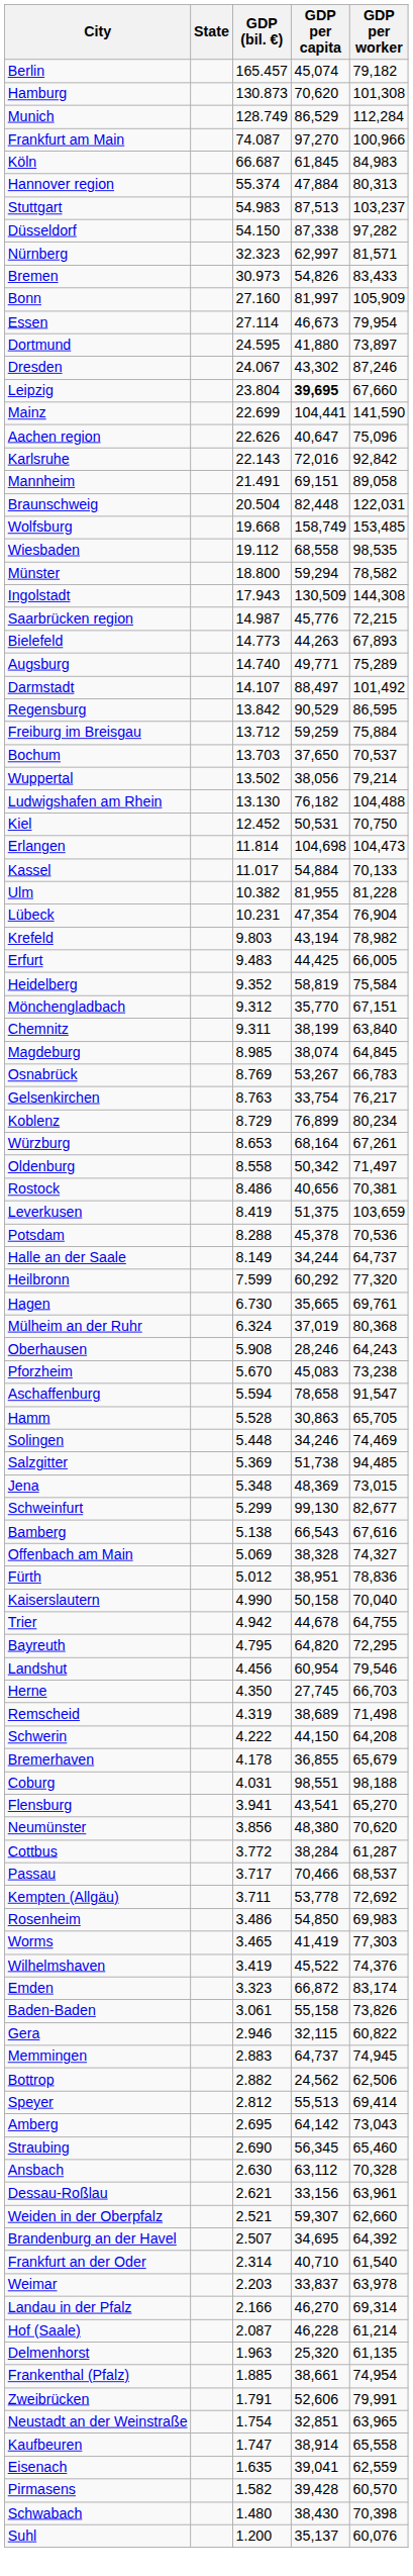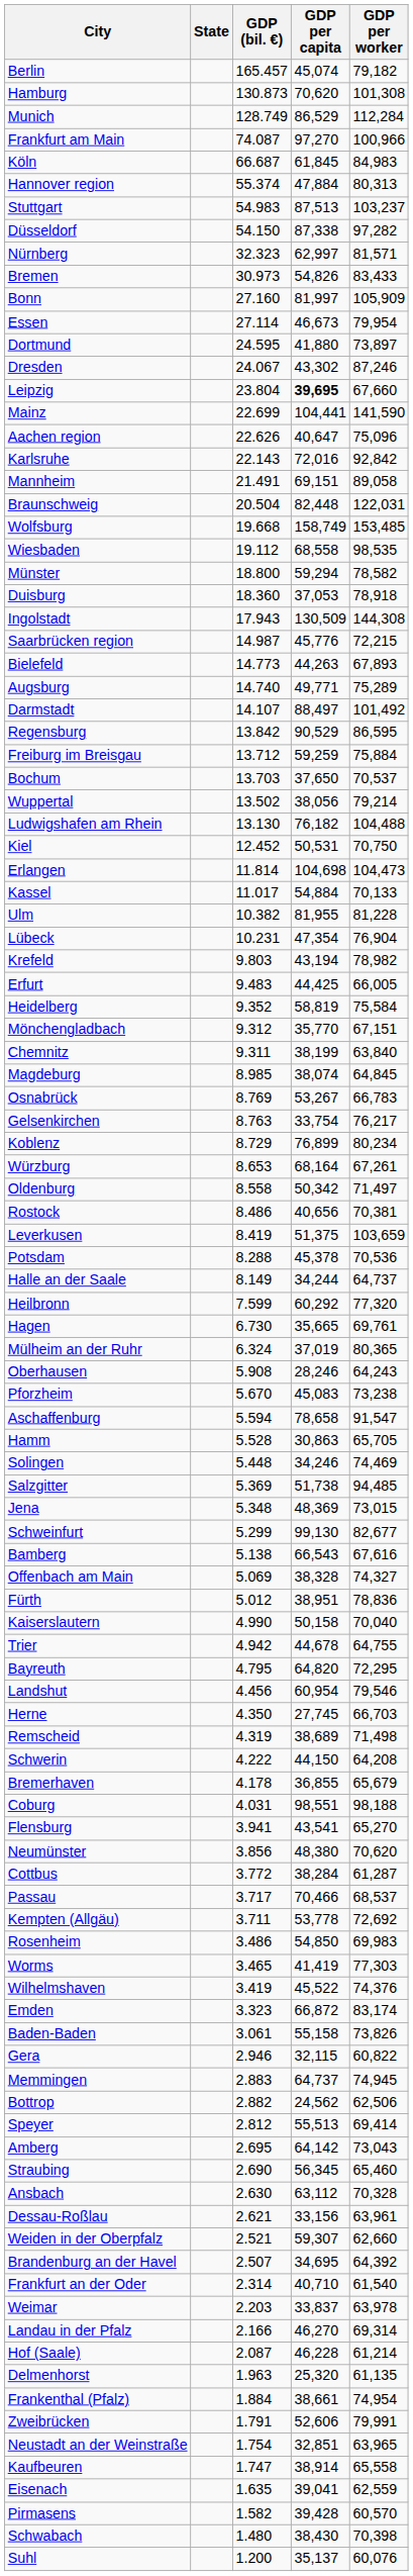 <table class="sortable wikitable sticky-header static-row-numbers sort-under col1left col2left" >
 <tr>
 <th>City</th>
 <th>State</th>
 <th>GDP<br>(bil. €)</th>
 <th>GDP<br>per<br>capita</th>
 <th>GDP<br>per<br>worker</th>
 </tr>
 <tr>
 <td><a href='#'>Berlin</a></td>
 <td></td>
 <td>165.457</td>
 <td>45,074</td>
 <td>79,182</td>
 </tr>
 <tr>
 <td><a href='#'>Hamburg</a></td>
 <td></td>
 <td>130.873</td>
 <td>70,620</td>
 <td>101,308</td>
 </tr>
 <tr>
 <td><a href='#'>Munich</a></td>
 <td></td>
 <td>128.749</td>
 <td>86,529</td>
 <td>112,284</td>
 </tr>
 <tr>
 <td><a href='#'>Frankfurt am Main</a></td>
 <td></td>
 <td>74.087</td>
 <td>97,270</td>
 <td>100,966</td>
 </tr>
 <tr>
 <td><a href='#'>Köln</a></td>
 <td></td>
 <td>66.687</td>
 <td>61,845</td>
 <td>84,983</td>
 </tr>
 <tr>
 <td><a href='#'>Hannover region</a></td>
 <td></td>
 <td>55.374</td>
 <td>47,884</td>
 <td>80,313</td>
 </tr>
 <tr>
 <td><a href='#'>Stuttgart</a></td>
 <td></td>
 <td>54.983</td>
 <td>87,513</td>
 <td>103,237</td>
 </tr>
 <tr>
 <td><a href='#'>Düsseldorf</a></td>
 <td></td>
 <td>54.150</td>
 <td>87,338</td>
 <td>97,282</td>
 </tr>
 <tr>
 <td><a href='#'>Nürnberg</a></td>
 <td></td>
 <td>32.323</td>
 <td>62,997</td>
 <td>81,571</td>
 </tr>
 <tr>
 <td><a href='#'>Bremen</a></td>
 <td></td>
 <td>30.973</td>
 <td>54,826</td>
 <td>83,433</td>
 </tr>
 <tr>
 <td><a href='#'>Bonn</a></td>
 <td></td>
 <td>27.160</td>
 <td>81,997</td>
 <td>105,909</td>
 </tr>
 <tr>
 <td><a href='#'>Essen</a></td>
 <td></td>
 <td>27.114</td>
 <td>46,673</td>
 <td>79,954</td>
 </tr>
 <tr>
 <td><a href='#'>Dortmund</a></td>
 <td></td>
 <td>24.595</td>
 <td>41,880</td>
 <td>73,897</td>
 </tr>
 <tr>
 <td><a href='#'>Dresden</a></td>
 <td></td>
 <td>24.067</td>
 <td>43,302</td>
 <td>87,246</td>
 </tr>
 <tr>
 <td><a href='#'>Leipzig</a></td>
 <td></td>
 <td>23.804</td>
 <td><strong>39,695</strong></td>
 <td>67,660</td>
 </tr>
 <tr>
 <td><a href='#'>Mainz</a></td>
 <td></td>
 <td>22.699</td>
 <td>104,441</td>
 <td>141,590</td>
 </tr>
 <tr>
 <td><a href='#'>Aachen region</a></td>
 <td></td>
 <td>22.626</td>
 <td>40,647</td>
 <td>75,096</td>
 </tr>
 <tr>
 <td><a href='#'>Karlsruhe</a></td>
 <td></td>
 <td>22.143</td>
 <td>72,016</td>
 <td>92,842</td>
 </tr>
 <tr>
 <td><a href='#'>Mannheim</a></td>
 <td></td>
 <td>21.491</td>
 <td>69,151</td>
 <td>89,058</td>
 </tr>
 <tr>
 <td><a href='#'>Braunschweig</a></td>
 <td></td>
 <td>20.504</td>
 <td>82,448</td>
 <td>122,031</td>
 </tr>
 <tr>
 <td><a href='#'>Wolfsburg</a></td>
 <td></td>
 <td>19.668</td>
 <td>158,749</td>
 <td>153,485</td>
 </tr>
 <tr>
 <td><a href='#'>Wiesbaden</a></td>
 <td></td>
 <td>19.112</td>
 <td>68,558</td>
 <td>98,535</td>
 </tr>
 <tr>
 <td><a href='#'>Münster</a></td>
 <td></td>
 <td>18.800</td>
 <td>59,294</td>
 <td>78,582</td>
+</tr>
+<tr>
+<td><a href='#'>Duisburg</a></td>
+<td></td>
+<td>18.360</td>
+<td>37,053</td>
+<td>78,918</td>
 </tr>
 <tr>
 <td><a href='#'>Ingolstadt</a></td>
 <td></td>
 <td>17.943</td>
 <td>130,509</td>
 <td>144,308</td>
 </tr>
 <tr>
 <td><a href='#'>Saarbrücken region</a></td>
 <td></td>
 <td>14.987</td>
 <td>45,776</td>
 <td>72,215</td>
 </tr>
 <tr>
 <td><a href='#'>Bielefeld</a></td>
 <td></td>
 <td>14.773</td>
 <td>44,263</td>
 <td>67,893</td>
 </tr>
 <tr>
 <td><a href='#'>Augsburg</a></td>
 <td></td>
 <td>14.740</td>
 <td>49,771</td>
 <td>75,289</td>
 </tr>
 <tr>
 <td><a href='#'>Darmstadt</a></td>
 <td></td>
 <td>14.107</td>
 <td>88,497</td>
 <td>101,492</td>
 </tr>
 <tr>
 <td><a href='#'>Regensburg</a></td>
 <td></td>
 <td>13.842</td>
 <td>90,529</td>
 <td>86,595</td>
 </tr>
 <tr>
 <td><a href='#'>Freiburg im Breisgau</a></td>
 <td></td>
 <td>13.712</td>
 <td>59,259</td>
 <td>75,884</td>
 </tr>
 <tr>
 <td><a href='#'>Bochum</a></td>
 <td></td>
 <td>13.703</td>
 <td>37,650</td>
 <td>70,537</td>
 </tr>
 <tr>
 <td><a href='#'>Wuppertal</a></td>
 <td></td>
 <td>13.502</td>
 <td>38,056</td>
 <td>79,214</td>
 </tr>
 <tr>
 <td><a href='#'>Ludwigshafen am Rhein</a></td>
 <td></td>
 <td>13.130</td>
 <td>76,182</td>
 <td>104,488</td>
 </tr>
 <tr>
 <td><a href='#'>Kiel</a></td>
 <td></td>
 <td>12.452</td>
 <td>50,531</td>
 <td>70,750</td>
 </tr>
 <tr>
 <td><a href='#'>Erlangen</a></td>
 <td></td>
 <td>11.814</td>
 <td>104,698</td>
 <td>104,473</td>
 </tr>
 <tr>
 <td><a href='#'>Kassel</a></td>
 <td></td>
 <td>11.017</td>
 <td>54,884</td>
 <td>70,133</td>
 </tr>
 <tr>
 <td><a href='#'>Ulm</a></td>
 <td></td>
 <td>10.382</td>
 <td>81,955</td>
 <td>81,228</td>
 </tr>
 <tr>
 <td><a href='#'>Lübeck</a></td>
 <td></td>
 <td>10.231</td>
 <td>47,354</td>
 <td>76,904</td>
 </tr>
 <tr>
 <td><a href='#'>Krefeld</a></td>
 <td></td>
 <td>9.803</td>
 <td>43,194</td>
 <td>78,982</td>
 </tr>
 <tr>
 <td><a href='#'>Erfurt</a></td>
 <td></td>
 <td>9.483</td>
 <td>44,425</td>
 <td>66,005</td>
 </tr>
 <tr>
 <td><a href='#'>Heidelberg</a></td>
 <td></td>
 <td>9.352</td>
 <td>58,819</td>
 <td>75,584</td>
 </tr>
 <tr>
 <td><a href='#'>Mönchengladbach</a></td>
 <td></td>
 <td>9.312</td>
 <td>35,770</td>
 <td>67,151</td>
 </tr>
 <tr>
 <td><a href='#'>Chemnitz</a></td>
 <td></td>
 <td>9.311</td>
 <td>38,199</td>
 <td>63,840</td>
 </tr>
 <tr>
 <td><a href='#'>Magdeburg</a></td>
 <td></td>
 <td>8.985</td>
 <td>38,074</td>
 <td>64,845</td>
 </tr>
 <tr>
 <td><a href='#'>Osnabrück</a></td>
 <td></td>
 <td>8.769</td>
 <td>53,267</td>
 <td>66,783</td>
 </tr>
 <tr>
 <td><a href='#'>Gelsenkirchen</a></td>
 <td></td>
 <td>8.763</td>
 <td>33,754</td>
 <td>76,217</td>
 </tr>
 <tr>
 <td><a href='#'>Koblenz</a></td>
 <td></td>
 <td>8.729</td>
 <td>76,899</td>
 <td>80,234</td>
 </tr>
 <tr>
 <td><a href='#'>Würzburg</a></td>
 <td></td>
 <td>8.653</td>
 <td>68,164</td>
 <td>67,261</td>
 </tr>
 <tr>
 <td><a href='#'>Oldenburg</a></td>
 <td></td>
 <td>8.558</td>
 <td>50,342</td>
 <td>71,497</td>
 </tr>
 <tr>
 <td><a href='#'>Rostock</a></td>
 <td></td>
 <td>8.486</td>
 <td>40,656</td>
 <td>70,381</td>
 </tr>
 <tr>
 <td><a href='#'>Leverkusen</a></td>
 <td></td>
 <td>8.419</td>
 <td>51,375</td>
 <td>103,659</td>
 </tr>
 <tr>
 <td><a href='#'>Potsdam</a></td>
 <td></td>
 <td>8.288</td>
 <td>45,378</td>
 <td>70,536</td>
 </tr>
 <tr>
 <td><a href='#'>Halle an der Saale</a></td>
 <td></td>
 <td>8.149</td>
 <td>34,244</td>
 <td>64,737</td>
 </tr>
 <tr>
 <td><a href='#'>Heilbronn</a></td>
 <td></td>
 <td>7.599</td>
 <td>60,292</td>
 <td>77,320</td>
 </tr>
 <tr>
 <td><a href='#'>Hagen</a></td>
 <td></td>
 <td>6.730</td>
 <td>35,665</td>
 <td>69,761</td>
 </tr>
 <tr>
 <td><a href='#'>Mülheim an der Ruhr</a></td>
 <td></td>
 <td>6.324</td>
 <td>37,019</td>
-<td>80,368</td>
+<td>80,365</td>
 </tr>
 <tr>
 <td><a href='#'>Oberhausen</a></td>
 <td></td>
 <td>5.908</td>
 <td>28,246</td>
 <td>64,243</td>
 </tr>
 <tr>
 <td><a href='#'>Pforzheim</a></td>
 <td></td>
 <td>5.670</td>
 <td>45,083</td>
 <td>73,238</td>
 </tr>
 <tr>
 <td><a href='#'>Aschaffenburg</a></td>
 <td></td>
 <td>5.594</td>
 <td>78,658</td>
 <td>91,547</td>
 </tr>
 <tr>
 <td><a href='#'>Hamm</a></td>
 <td></td>
 <td>5.528</td>
 <td>30,863</td>
 <td>65,705</td>
 </tr>
 <tr>
 <td><a href='#'>Solingen</a></td>
 <td></td>
 <td>5.448</td>
 <td>34,246</td>
 <td>74,469</td>
 </tr>
 <tr>
 <td><a href='#'>Salzgitter</a></td>
 <td></td>
 <td>5.369</td>
 <td>51,738</td>
 <td>94,485</td>
 </tr>
 <tr>
 <td><a href='#'>Jena</a></td>
 <td></td>
 <td>5.348</td>
 <td>48,369</td>
 <td>73,015</td>
 </tr>
 <tr>
 <td><a href='#'>Schweinfurt</a></td>
 <td></td>
 <td>5.299</td>
 <td>99,130</td>
 <td>82,677</td>
 </tr>
 <tr>
 <td><a href='#'>Bamberg</a></td>
 <td></td>
 <td>5.138</td>
 <td>66,543</td>
 <td>67,616</td>
 </tr>
 <tr>
 <td><a href='#'>Offenbach am Main</a></td>
 <td></td>
 <td>5.069</td>
 <td>38,328</td>
 <td>74,327</td>
 </tr>
 <tr>
 <td><a href='#'>Fürth</a></td>
 <td></td>
 <td>5.012</td>
 <td>38,951</td>
 <td>78,836</td>
 </tr>
 <tr>
 <td><a href='#'>Kaiserslautern</a></td>
 <td></td>
 <td>4.990</td>
 <td>50,158</td>
 <td>70,040</td>
 </tr>
 <tr>
 <td><a href='#'>Trier</a></td>
 <td></td>
 <td>4.942</td>
 <td>44,678</td>
 <td>64,755</td>
 </tr>
 <tr>
 <td><a href='#'>Bayreuth</a></td>
 <td></td>
 <td>4.795</td>
 <td>64,820</td>
 <td>72,295</td>
 </tr>
 <tr>
 <td><a href='#'>Landshut</a></td>
 <td></td>
 <td>4.456</td>
 <td>60,954</td>
 <td>79,546</td>
 </tr>
 <tr>
 <td><a href='#'>Herne</a></td>
 <td></td>
 <td>4.350</td>
 <td>27,745</td>
 <td>66,703</td>
 </tr>
 <tr>
 <td><a href='#'>Remscheid</a></td>
 <td></td>
 <td>4.319</td>
 <td>38,689</td>
 <td>71,498</td>
 </tr>
 <tr>
 <td><a href='#'>Schwerin</a></td>
 <td></td>
 <td>4.222</td>
 <td>44,150</td>
 <td>64,208</td>
 </tr>
 <tr>
 <td><a href='#'>Bremerhaven</a></td>
 <td></td>
 <td>4.178</td>
 <td>36,855</td>
 <td>65,679</td>
 </tr>
 <tr>
 <td><a href='#'>Coburg</a></td>
 <td></td>
 <td>4.031</td>
 <td>98,551</td>
 <td>98,188</td>
 </tr>
 <tr>
 <td><a href='#'>Flensburg</a></td>
 <td></td>
 <td>3.941</td>
 <td>43,541</td>
 <td>65,270</td>
 </tr>
 <tr>
 <td><a href='#'>Neumünster</a></td>
 <td></td>
 <td>3.856</td>
 <td>48,380</td>
 <td>70,620</td>
 </tr>
 <tr>
 <td><a href='#'>Cottbus</a></td>
 <td></td>
 <td>3.772</td>
 <td>38,284</td>
 <td>61,287</td>
 </tr>
 <tr>
 <td><a href='#'>Passau</a></td>
 <td></td>
 <td>3.717</td>
 <td>70,466</td>
 <td>68,537</td>
 </tr>
 <tr>
 <td><a href='#'>Kempten (Allgäu)</a></td>
 <td></td>
 <td>3.711</td>
 <td>53,778</td>
 <td>72,692</td>
 </tr>
 <tr>
 <td><a href='#'>Rosenheim</a></td>
 <td></td>
 <td>3.486</td>
 <td>54,850</td>
 <td>69,983</td>
 </tr>
 <tr>
 <td><a href='#'>Worms</a></td>
 <td></td>
 <td>3.465</td>
 <td>41,419</td>
 <td>77,303</td>
 </tr>
 <tr>
 <td><a href='#'>Wilhelmshaven</a></td>
 <td></td>
 <td>3.419</td>
 <td>45,522</td>
 <td>74,376</td>
 </tr>
 <tr>
 <td><a href='#'>Emden</a></td>
 <td></td>
 <td>3.323</td>
 <td>66,872</td>
 <td>83,174</td>
 </tr>
 <tr>
 <td><a href='#'>Baden-Baden</a></td>
 <td></td>
 <td>3.061</td>
 <td>55,158</td>
 <td>73,826</td>
 </tr>
 <tr>
 <td><a href='#'>Gera</a></td>
 <td></td>
 <td>2.946</td>
 <td>32,115</td>
 <td>60,822</td>
 </tr>
 <tr>
 <td><a href='#'>Memmingen</a></td>
 <td></td>
 <td>2.883</td>
 <td>64,737</td>
 <td>74,945</td>
 </tr>
 <tr>
 <td><a href='#'>Bottrop</a></td>
 <td></td>
 <td>2.882</td>
 <td>24,562</td>
 <td>62,506</td>
 </tr>
 <tr>
 <td><a href='#'>Speyer</a></td>
 <td></td>
 <td>2.812</td>
 <td>55,513</td>
 <td>69,414</td>
 </tr>
 <tr>
 <td><a href='#'>Amberg</a></td>
 <td></td>
 <td>2.695</td>
 <td>64,142</td>
 <td>73,043</td>
 </tr>
 <tr>
 <td><a href='#'>Straubing</a></td>
 <td></td>
 <td>2.690</td>
 <td>56,345</td>
 <td>65,460</td>
 </tr>
 <tr>
 <td><a href='#'>Ansbach</a></td>
 <td></td>
 <td>2.630</td>
 <td>63,112</td>
 <td>70,328</td>
 </tr>
 <tr>
 <td><a href='#'>Dessau-Roßlau</a></td>
 <td></td>
 <td>2.621</td>
 <td>33,156</td>
 <td>63,961</td>
 </tr>
 <tr>
 <td><a href='#'>Weiden in der Oberpfalz</a></td>
 <td></td>
 <td>2.521</td>
 <td>59,307</td>
 <td>62,660</td>
 </tr>
 <tr>
 <td><a href='#'>Brandenburg an der Havel</a></td>
 <td></td>
 <td>2.507</td>
 <td>34,695</td>
 <td>64,392</td>
 </tr>
 <tr>
 <td><a href='#'>Frankfurt an der Oder</a></td>
 <td></td>
 <td>2.314</td>
 <td>40,710</td>
 <td>61,540</td>
 </tr>
 <tr>
 <td><a href='#'>Weimar</a></td>
 <td></td>
 <td>2.203</td>
 <td>33,837</td>
 <td>63,978</td>
 </tr>
 <tr>
 <td><a href='#'>Landau in der Pfalz</a></td>
 <td></td>
 <td>2.166</td>
 <td>46,270</td>
 <td>69,314</td>
 </tr>
 <tr>
 <td><a href='#'>Hof (Saale)</a></td>
 <td></td>
 <td>2.087</td>
 <td>46,228</td>
 <td>61,214</td>
 </tr>
 <tr>
 <td><a href='#'>Delmenhorst</a></td>
 <td></td>
 <td>1.963</td>
 <td>25,320</td>
 <td>61,135</td>
 </tr>
 <tr>
 <td><a href='#'>Frankenthal (Pfalz)</a></td>
 <td></td>
-<td>1.885</td>
+<td>1.884</td>
 <td>38,661</td>
 <td>74,954</td>
 </tr>
 <tr>
 <td><a href='#'>Zweibrücken</a></td>
 <td></td>
 <td>1.791</td>
 <td>52,606</td>
 <td>79,991</td>
 </tr>
 <tr>
 <td><a href='#'>Neustadt an der Weinstraße</a></td>
 <td></td>
 <td>1.754</td>
 <td>32,851</td>
 <td>63,965</td>
 </tr>
 <tr>
 <td><a href='#'>Kaufbeuren</a></td>
 <td></td>
 <td>1.747</td>
 <td>38,914</td>
 <td>65,558</td>
 </tr>
 <tr>
 <td><a href='#'>Eisenach</a></td>
 <td></td>
 <td>1.635</td>
 <td>39,041</td>
 <td>62,559</td>
 </tr>
 <tr>
 <td><a href='#'>Pirmasens</a></td>
 <td></td>
 <td>1.582</td>
 <td>39,428</td>
 <td>60,570</td>
 </tr>
 <tr>
 <td><a href='#'>Schwabach</a></td>
 <td></td>
 <td>1.480</td>
 <td>38,430</td>
 <td>70,398</td>
 </tr>
 <tr>
 <td><a href='#'>Suhl</a></td>
 <td></td>
 <td>1.200</td>
 <td>35,137</td>
 <td>60,076</td>
 </tr>
 </table>
